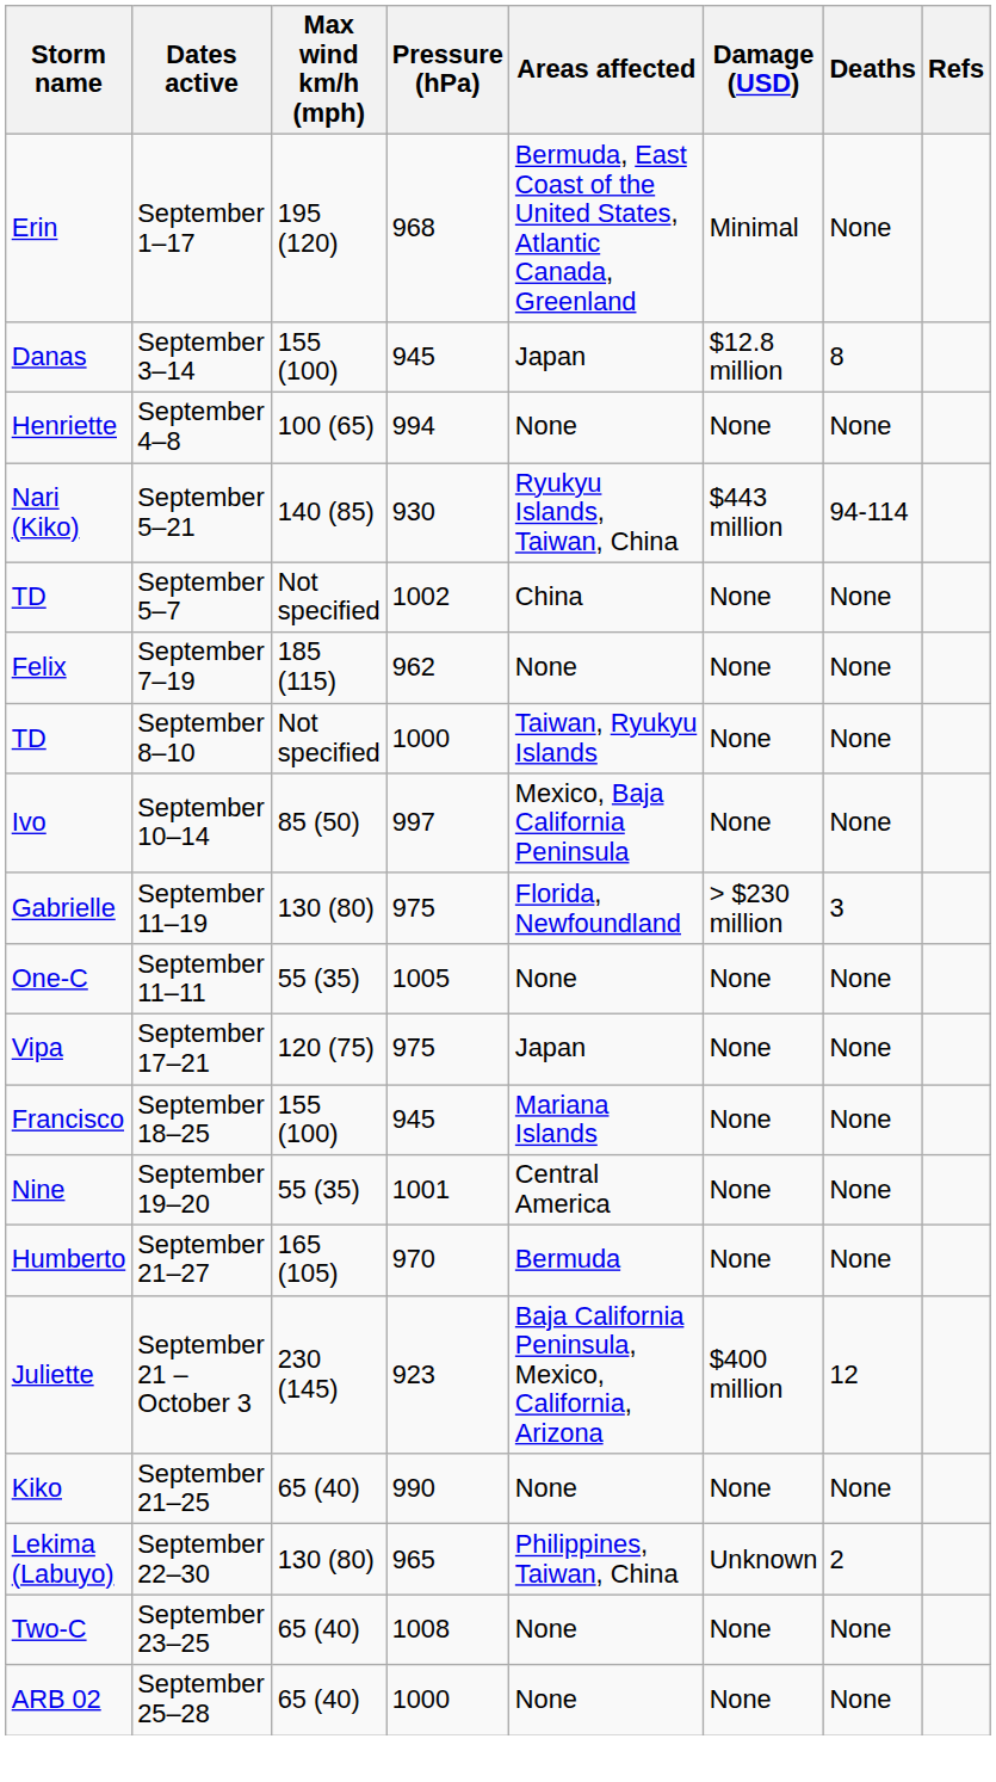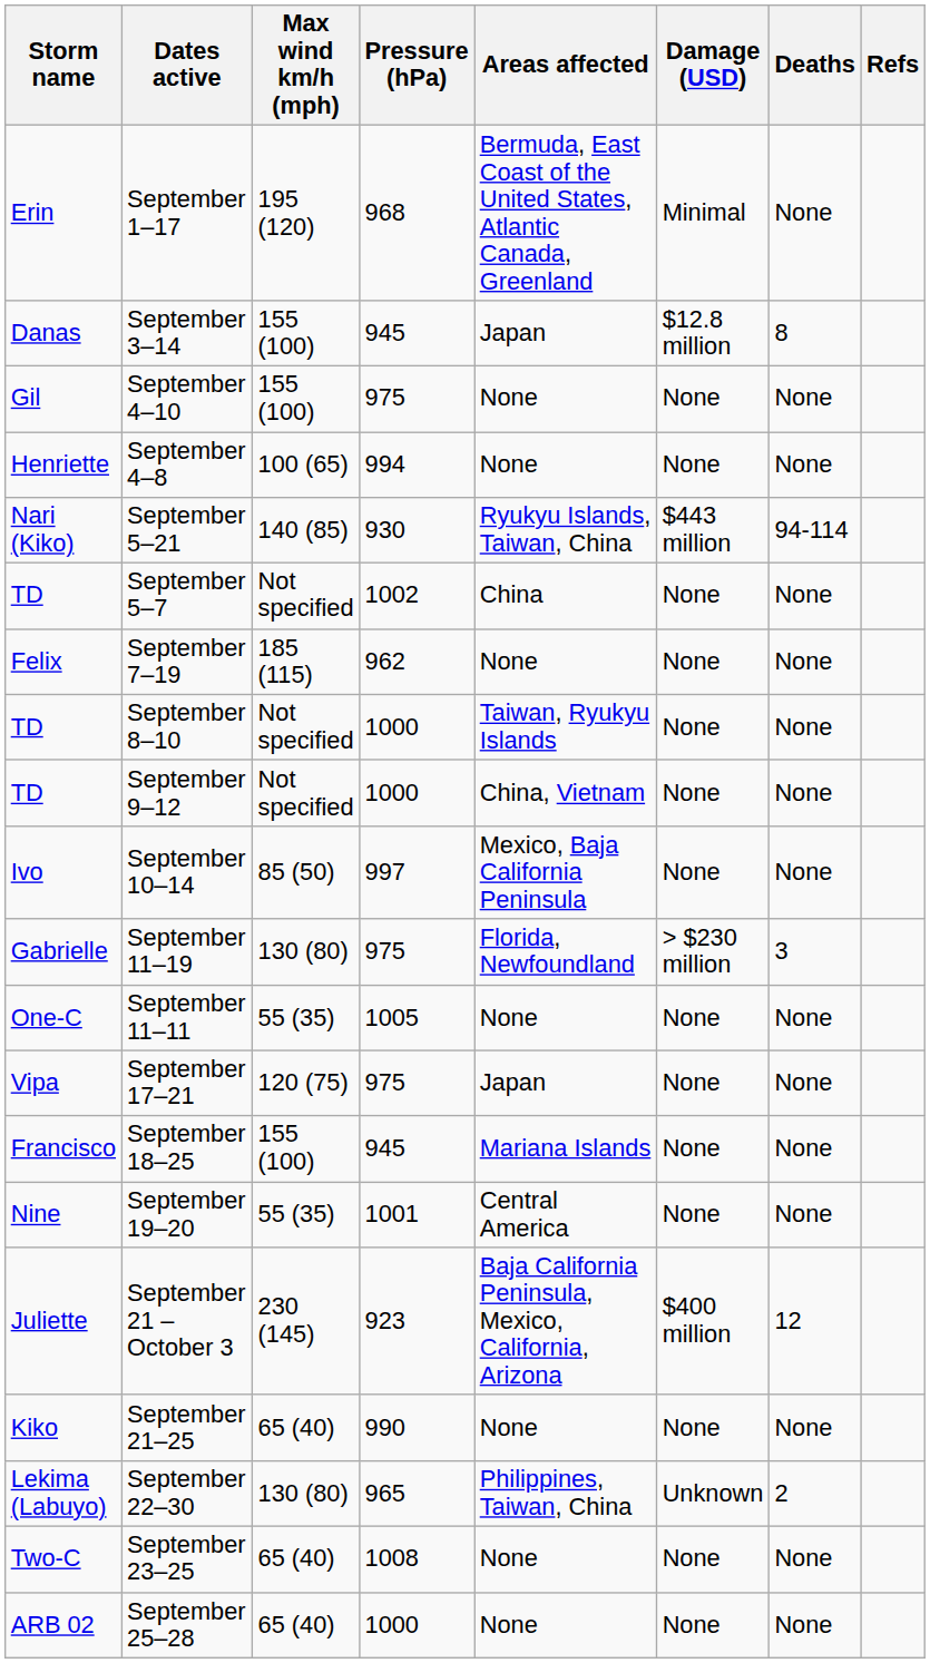 <table class="wikitable sortable">
 <tr>
 <th width="5%">Storm name</th>
 <th width="15%">Dates active</th>
 <th width="10%">Max wind<br>km/h (mph)</th>
 <th width="5%">Pressure<br>(hPa)</th>
 <th width="30%">Areas affected</th>
 <th width="10%">Damage<br>(<a href='#'>USD</a>)</th>
 <th width="5%">Deaths</th>
 <th width="5%">Refs</th>
 </tr>
 <tr>
 <td><a href='#'>Erin</a></td>
 <td>September 1–17</td>
 <td>195 (120)</td>
 <td>968</td>
 <td><a href='#'>Bermuda</a>, <a href='#'>East Coast of the United States</a>, <a href='#'>Atlantic Canada</a>, <a href='#'>Greenland</a></td>
 <td>Minimal</td>
 <td>None</td>
 <td></td>
 </tr>
 <tr>
 <td><a href='#'>Danas</a></td>
 <td>September 3–14</td>
 <td>155 (100)</td>
 <td>945</td>
 <td>Japan</td>
 <td>$12.8 million</td>
 <td>8</td>
+<td></td>
+</tr>
+<tr>
+<td><a href='#'>Gil</a></td>
+<td>September 4–10</td>
+<td>155 (100)</td>
+<td>975</td>
+<td>None</td>
+<td>None</td>
+<td>None</td>
 <td></td>
 </tr>
 <tr>
 <td><a href='#'>Henriette</a></td>
 <td>September 4–8</td>
 <td>100 (65)</td>
 <td>994</td>
 <td>None</td>
 <td>None</td>
 <td>None</td>
 <td></td>
 </tr>
 <tr>
 <td><a href='#'>Nari (Kiko)</a></td>
 <td>September 5–21</td>
 <td>140 (85)</td>
 <td>930</td>
 <td><a href='#'>Ryukyu Islands</a>, <a href='#'>Taiwan</a>, China</td>
 <td>$443 million</td>
 <td>94-114</td>
 <td></td>
 </tr>
 <tr>
 <td><a href='#'>TD</a></td>
 <td>September 5–7</td>
 <td>Not specified</td>
 <td>1002</td>
 <td>China</td>
 <td>None</td>
 <td>None</td>
 <td></td>
 </tr>
 <tr>
 <td><a href='#'>Felix</a></td>
 <td>September 7–19</td>
 <td>185 (115)</td>
 <td>962</td>
 <td>None</td>
 <td>None</td>
 <td>None</td>
 <td></td>
 </tr>
 <tr>
 <td><a href='#'>TD</a></td>
 <td>September 8–10</td>
 <td>Not specified</td>
 <td>1000</td>
 <td><a href='#'>Taiwan</a>, <a href='#'>Ryukyu Islands</a></td>
+<td>None</td>
+<td>None</td>
+<td></td>
+</tr>
+<tr>
+<td><a href='#'>TD</a></td>
+<td>September 9–12</td>
+<td>Not specified</td>
+<td>1000</td>
+<td>China, <a href='#'>Vietnam</a></td>
 <td>None</td>
 <td>None</td>
 <td></td>
 </tr>
 <tr>
 <td><a href='#'>Ivo</a></td>
 <td>September 10–14</td>
 <td>85 (50)</td>
 <td>997</td>
 <td>Mexico, <a href='#'>Baja California Peninsula</a></td>
 <td>None</td>
 <td>None</td>
 <td></td>
 </tr>
 <tr>
 <td><a href='#'>Gabrielle</a></td>
 <td>September 11–19</td>
 <td>130 (80)</td>
 <td>975</td>
 <td><a href='#'>Florida</a>, <a href='#'>Newfoundland</a></td>
 <td>> $230 million</td>
 <td>3</td>
 <td></td>
 </tr>
 <tr>
 <td><a href='#'>One-C</a></td>
 <td>September 11–11</td>
 <td>55 (35)</td>
 <td>1005</td>
 <td>None</td>
 <td>None</td>
 <td>None</td>
 <td></td>
 </tr>
 <tr>
 <td><a href='#'>Vipa</a></td>
 <td>September 17–21</td>
 <td>120 (75)</td>
 <td>975</td>
 <td>Japan</td>
 <td>None</td>
 <td>None</td>
 <td></td>
 </tr>
 <tr>
 <td><a href='#'>Francisco</a></td>
 <td>September 18–25</td>
 <td>155 (100)</td>
 <td>945</td>
 <td><a href='#'>Mariana Islands</a></td>
 <td>None</td>
 <td>None</td>
 <td></td>
 </tr>
 <tr>
 <td><a href='#'>Nine</a></td>
 <td>September 19–20</td>
 <td>55 (35)</td>
 <td>1001</td>
 <td>Central America</td>
 <td>None</td>
 <td>None</td>
 <td></td>
 </tr>
 <tr>
-<td><a href='#'>Humberto</a></td>
-<td>September 21–27</td>
-<td>165 (105)</td>
-<td>970</td>
-<td><a href='#'>Bermuda</a></td>
-<td>None</td>
-<td>None</td>
-<td></td>
-</tr>
-<tr>
 <td><a href='#'>Juliette</a></td>
 <td>September 21 – October 3</td>
 <td>230 (145)</td>
 <td>923</td>
 <td><a href='#'>Baja California Peninsula</a>, Mexico, <a href='#'>California</a>, <a href='#'>Arizona</a></td>
 <td>$400 million</td>
 <td>12</td>
 <td></td>
 </tr>
 <tr>
 <td><a href='#'>Kiko</a></td>
 <td>September 21–25</td>
 <td>65 (40)</td>
 <td>990</td>
 <td>None</td>
 <td>None</td>
 <td>None</td>
 <td></td>
 </tr>
 <tr>
 <td><a href='#'>Lekima (Labuyo)</a></td>
 <td>September 22–30</td>
 <td>130 (80)</td>
 <td>965</td>
 <td><a href='#'>Philippines</a>, <a href='#'>Taiwan</a>, China</td>
 <td>Unknown</td>
 <td>2</td>
 <td></td>
 </tr>
 <tr>
 <td><a href='#'>Two-C</a></td>
 <td>September 23–25</td>
 <td>65 (40)</td>
 <td>1008</td>
 <td>None</td>
 <td>None</td>
 <td>None</td>
 <td></td>
 </tr>
 <tr>
 <td><a href='#'>ARB 02</a></td>
 <td>September 25–28</td>
 <td>65 (40)</td>
 <td>1000</td>
 <td>None</td>
 <td>None</td>
 <td>None</td>
 <td></td>
 </tr>
 <tr>
 </tr>
 </table>
